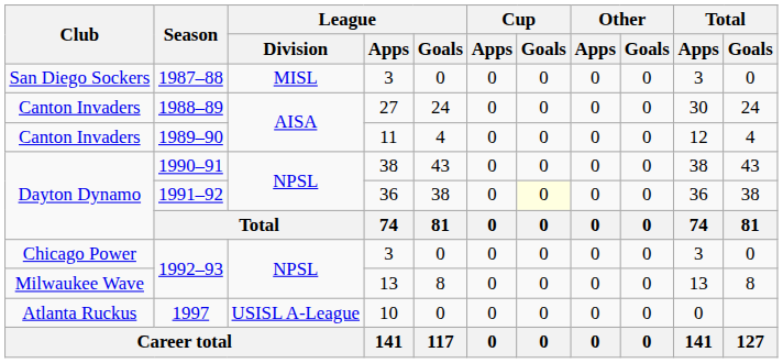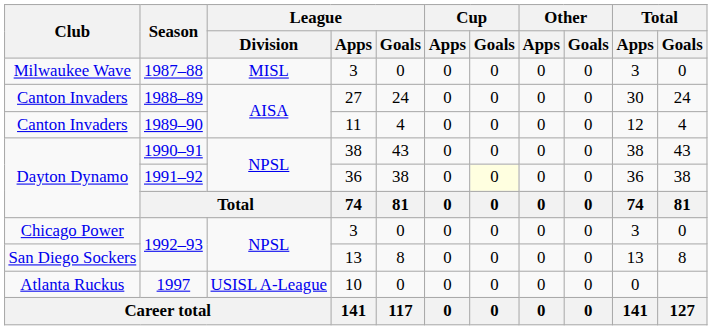 <table class="wikitable" style="text-align: center">
 <tr>
 <th rowspan="2">Club</th>
 <th rowspan="2">Season</th>
 <th colspan="3">League</th>
 <th colspan="2">Cup</th>
 <th colspan="2">Other</th>
 <th colspan="2">Total</th>
 </tr>
 <tr>
 <th>Division</th>
 <th>Apps</th>
 <th>Goals</th>
 <th>Apps</th>
 <th>Goals</th>
 <th>Apps</th>
 <th>Goals</th>
 <th>Apps</th>
 <th>Goals</th>
 </tr>
 <tr>
-<td><a href='#'>San Diego Sockers</a></td>
+<td><a href='#'>Milwaukee Wave</a></td>
 <td><a href='#'>1987–88</a></td>
 <td><a href='#'>MISL</a></td>
 <td>3</td>
 <td>0</td>
 <td>0</td>
 <td>0</td>
 <td>0</td>
 <td>0</td>
 <td>3</td>
 <td>0</td>
 </tr>
 <tr>
 <td><a href='#'>Canton Invaders</a></td>
 <td><a href='#'>1988–89</a></td>
 <td rowspan="2"><a href='#'>AISA</a></td>
 <td>27</td>
 <td>24</td>
 <td>0</td>
 <td>0</td>
 <td>0</td>
 <td>0</td>
 <td>30</td>
 <td>24</td>
 </tr>
 <tr>
 <td><a href='#'>Canton Invaders</a></td>
 <td><a href='#'>1989–90</a></td>
 <td>11</td>
 <td>4</td>
 <td>0</td>
 <td>0</td>
 <td>0</td>
 <td>0</td>
 <td>12</td>
 <td>4</td>
 </tr>
 <tr>
 <td rowspan="3"><a href='#'>Dayton Dynamo</a></td>
 <td><a href='#'>1990–91</a></td>
 <td rowspan="2"><a href='#'>NPSL</a></td>
 <td>38</td>
 <td>43</td>
 <td>0</td>
 <td>0</td>
 <td>0</td>
 <td>0</td>
 <td>38</td>
 <td>43</td>
 </tr>
 <tr>
 <td><a href='#'>1991–92</a></td>
 <td>36</td>
 <td>38</td>
 <td>0</td>
 <td style="background: lightyellow;">0</td>
 <td>0</td>
 <td>0</td>
 <td>36</td>
 <td>38</td>
 </tr>
 <tr>
 <th colspan="2"><strong>Total</strong></th>
 <th>74</th>
 <th>81</th>
 <th>0</th>
 <th>0</th>
 <th>0</th>
 <th>0</th>
 <th>74</th>
 <th>81</th>
 </tr>
 <tr>
 <td><a href='#'>Chicago Power</a></td>
 <td rowspan="2"><a href='#'>1992–93</a></td>
 <td rowspan="2"><a href='#'>NPSL</a></td>
 <td>3</td>
 <td>0</td>
 <td>0</td>
 <td>0</td>
 <td>0</td>
 <td>0</td>
 <td>3</td>
 <td>0</td>
 </tr>
 <tr>
-<td><a href='#'>Milwaukee Wave</a></td>
+<td><a href='#'>San Diego Sockers</a></td>
 <td>13</td>
 <td>8</td>
 <td>0</td>
 <td>0</td>
 <td>0</td>
 <td>0</td>
 <td>13</td>
 <td>8</td>
 </tr>
 <tr>
 <td><a href='#'>Atlanta Ruckus</a></td>
 <td><a href='#'>1997</a></td>
 <td><a href='#'>USISL A-League</a></td>
 <td>10</td>
 <td>0</td>
 <td>0</td>
 <td>0</td>
 <td>0</td>
 <td>0</td>
 <td 11>0</td>
 </tr>
 <tr>
 <th colspan="3"><strong>Career total</strong></th>
 <th>141</th>
 <th>117</th>
 <th>0</th>
 <th>0</th>
 <th>0</th>
 <th>0</th>
 <th>141</th>
 <th>127</th>
 </tr>
 </table>
